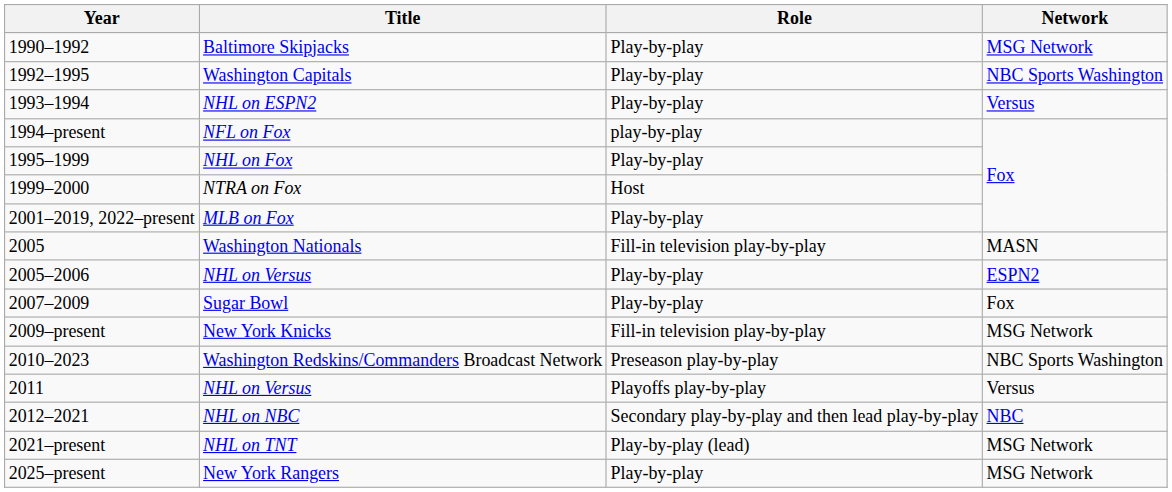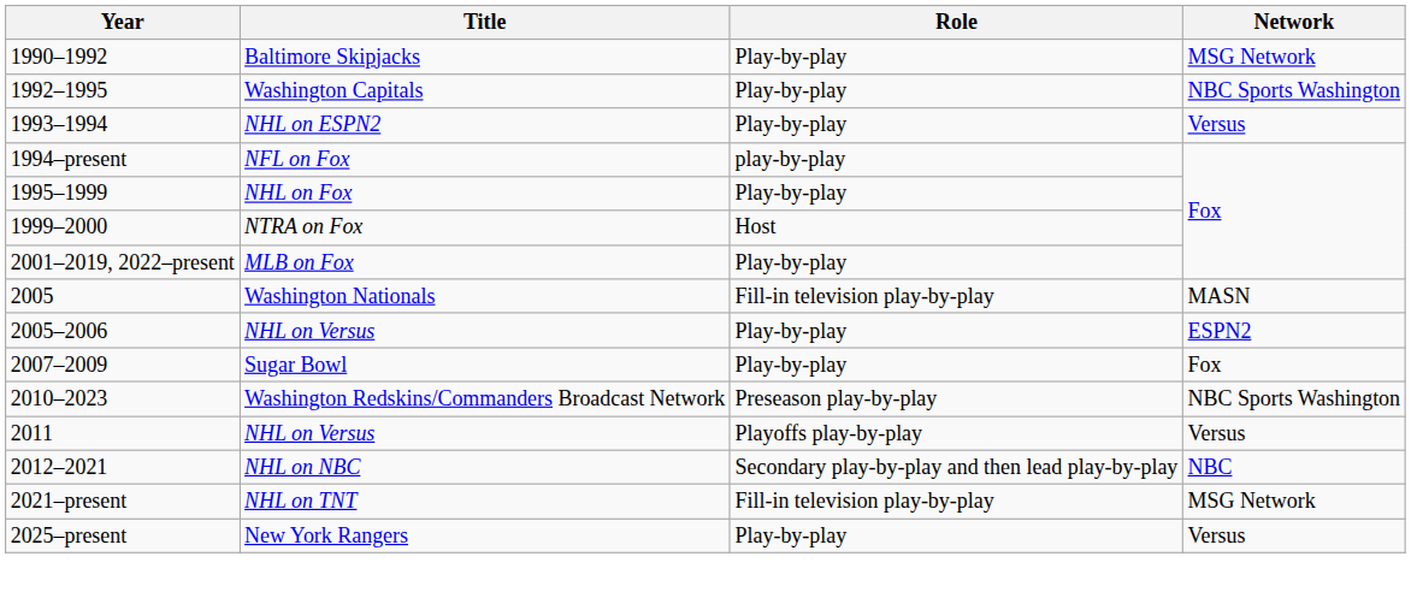 <table class="wikitable sortable">
 <tr>
 <th>Year</th>
 <th>Title</th>
 <th>Role</th>
 <th>Network</th>
 </tr>
 <tr>
 <td>1990–1992</td>
 <td><a href='#'>Baltimore Skipjacks</a></td>
 <td>Play-by-play</td>
 <td><a href='#'>MSG Network</a></td>
 </tr>
 <tr>
 <td>1992–1995</td>
 <td><a href='#'>Washington Capitals</a></td>
 <td>Play-by-play</td>
 <td><a href='#'>NBC Sports Washington</a></td>
 </tr>
 <tr>
 <td>1993–1994</td>
 <td><em><a href='#'>NHL on ESPN2</a></em></td>
 <td>Play-by-play</td>
 <td><a href='#'>Versus</a></td>
 </tr>
 <tr>
 <td>1994–present</td>
 <td><em><a href='#'>NFL on Fox</a></em></td>
 <td>play-by-play</td>
 <td rowspan="4"><a href='#'>Fox</a></td>
 </tr>
 <tr>
 <td>1995–1999</td>
 <td><em><a href='#'>NHL on Fox</a></em></td>
 <td>Play-by-play</td>
 </tr>
 <tr>
 <td>1999–2000</td>
 <td><em>NTRA on Fox</em></td>
 <td>Host</td>
 </tr>
 <tr>
 <td>2001–2019, 2022–present</td>
 <td><em><a href='#'>MLB on Fox</a></em></td>
 <td>Play-by-play</td>
 </tr>
 <tr>
 <td>2005</td>
 <td><a href='#'>Washington Nationals</a></td>
 <td>Fill-in television play-by-play</td>
 <td>MASN</td>
 </tr>
 <tr>
 <td>2005–2006</td>
 <td><em><a href='#'>NHL on Versus</a></em></td>
 <td>Play-by-play</td>
 <td><a href='#'>ESPN2</a></td>
 </tr>
 <tr>
 <td>2007–2009</td>
 <td><a href='#'>Sugar Bowl</a></td>
 <td>Play-by-play</td>
 <td>Fox</td>
 </tr>
 <tr>
-<td>2009–present</td>
-<td><a href='#'>New York Knicks</a></td>
-<td>Fill-in television play-by-play</td>
-<td>MSG Network</td>
-</tr>
-<tr>
 <td>2010–2023</td>
 <td><a href='#'>Washington Redskins/Commanders</a> Broadcast Network</td>
 <td>Preseason play-by-play</td>
 <td>NBC Sports Washington</td>
 </tr>
 <tr>
 <td>2011</td>
 <td><em><a href='#'>NHL on Versus</a></em></td>
 <td>Playoffs play-by-play</td>
 <td>Versus</td>
 </tr>
 <tr>
 <td>2012–2021</td>
 <td><em><a href='#'>NHL on NBC</a></em></td>
 <td>Secondary play-by-play and then lead play-by-play</td>
 <td><a href='#'>NBC</a></td>
 </tr>
 <tr>
 <td>2021–present</td>
 <td><em><a href='#'>NHL on TNT</a></em></td>
-<td>Play-by-play (lead)</td>
+<td>Fill-in television play-by-play</td>
 <td>MSG Network</td>
 </tr>
 <tr>
 <td>2025–present</td>
 <td><a href='#'>New York Rangers</a></td>
 <td>Play-by-play</td>
-<td>MSG Network</td>
+<td>Versus</td>
 </tr>
 </table>
